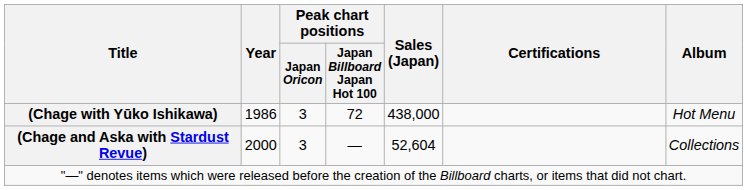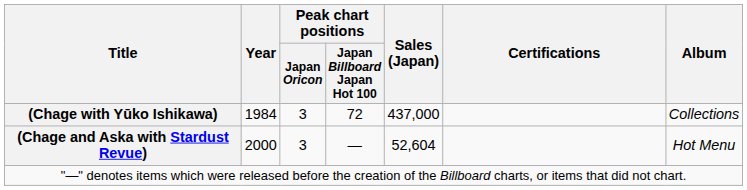 <table class="wikitable plainrowheaders" style="text-align:center;">
 <tr>
 <th scope="col" rowspan="2" style="width:16em;">Title</th>
 <th scope="col" rowspan="2">Year</th>
 <th scope="col" colspan="2">Peak chart positions</th>
 <th scope="col" rowspan="2">Sales<br>(Japan)<br></th>
 <th scope="col" rowspan="2" style="width:15em;">Certifications</th>
 <th scope="col" rowspan="2">Album</th>
 </tr>
 <tr>
 <th style="width:3em;font-size:85%">Japan<br><em>Oricon</em><br></th>
 <th style="width:3em;font-size:85%">Japan<br><em>Billboard</em><br>Japan Hot 100<br></th>
 </tr>
 <tr>
 <th scope="row"> <span>(Chage with Yūko Ishikawa)</span></th>
-<td>1986</td>
+<td>1984</td>
 <td>3</td>
 <td>72</td>
-<td>438,000</td>
+<td>437,000</td>
 <td></td>
-<td><em>Hot Menu</em></td>
+<td><em>Collections</em></td>
 </tr>
 <tr>
 <th scope="row"> <span>(Chage and Aska with <a href='#'>Stardust Revue</a>)</span></th>
 <td>2000</td>
 <td>3</td>
 <td>—</td>
 <td>52,604</td>
 <td></td>
-<td><em>Collections</em></td>
+<td><em>Hot Menu</em></td>
 </tr>
 <tr>
 <td colspan="8" align="center" style="font-size:90%;">"—" denotes items which were released before the creation of the <em>Billboard</em> charts, or items that did not chart.</td>
 </tr>
 </table>
